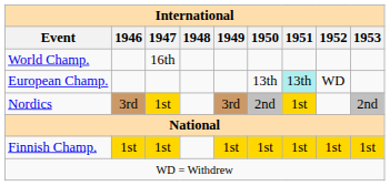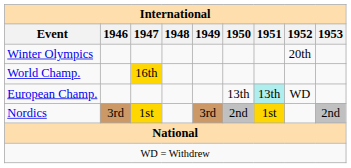 <table class="wikitable" style="text-align:center">
 <tr>
 <th style="background-color: #ffdead; " colspan=9 align=center>International</th>
 </tr>
 <tr>
 <th>Event</th>
 <th>1946</th>
 <th>1947</th>
 <th>1948</th>
 <th>1949</th>
 <th>1950</th>
 <th>1951</th>
 <th>1952</th>
 <th>1953</th>
 </tr>
 <tr>
+<td align=left><a href='#'>Winter Olympics</a></td>
+<td></td>
+<td></td>
+<td></td>
+<td></td>
+<td></td>
+<td></td>
+<td>20th</td>
+<td></td>
+</tr>
+<tr>
 <td align=left><a href='#'>World Champ.</a></td>
 <td></td>
-<td>16th</td>
+<td style="background: gold;">16th</td>
 <td></td>
 <td></td>
 <td></td>
 <td></td>
 <td></td>
 <td></td>
 </tr>
 <tr>
 <td align=left><a href='#'>European Champ.</a></td>
 <td></td>
 <td></td>
 <td></td>
 <td></td>
 <td>13th</td>
 <td style="background: paleturquoise;">13th</td>
 <td>WD</td>
 <td></td>
 </tr>
 <tr>
 <td align=left><a href='#'>Nordics</a></td>
 <td bgcolor=cc9966>3rd</td>
 <td bgcolor=gold>1st</td>
 <td></td>
 <td bgcolor=cc9966>3rd</td>
 <td bgcolor=silver>2nd</td>
 <td bgcolor=gold>1st</td>
 <td></td>
 <td bgcolor=silver>2nd</td>
 </tr>
 <tr>
 <th style="background-color: #ffdead; " colspan=9 align=center>National</th>
 </tr>
 <tr>
-<td align=left><a href='#'>Finnish Champ.</a></td>
-<td bgcolor=gold>1st</td>
-<td bgcolor=gold>1st</td>
-<td></td>
-<td bgcolor=gold>1st</td>
-<td bgcolor=gold>1st</td>
-<td bgcolor=gold>1st</td>
-<td bgcolor=gold>1st</td>
-<td bgcolor=gold>1st</td>
-</tr>
-<tr>
 <td colspan=9 align=center><small> WD = Withdrew </small></td>
 </tr>
 </table>
